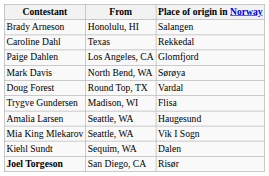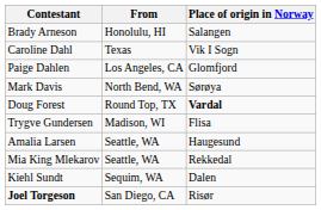 <table class="wikitable sortable">
 <tr>
 <th>Contestant</th>
 <th>From</th>
 <th>Place of origin in <a href='#'>Norway</a></th>
 </tr>
 <tr>
 <td>Brady Arneson</td>
 <td>Honolulu, HI</td>
 <td>Salangen</td>
 </tr>
 <tr>
 <td>Caroline Dahl</td>
 <td>Texas</td>
-<td>Rekkedal</td>
+<td>Vik I Sogn</td>
 </tr>
 <tr>
 <td>Paige Dahlen</td>
 <td>Los Angeles, CA</td>
 <td>Glomfjord</td>
 </tr>
 <tr>
 <td>Mark Davis</td>
 <td>North Bend, WA</td>
 <td>Sørøya</td>
 </tr>
 <tr>
 <td>Doug Forest</td>
 <td>Round Top, TX</td>
-<td>Vardal</td>
+<td><strong>Vardal</strong></td>
 </tr>
 <tr>
 <td>Trygve Gundersen</td>
 <td>Madison, WI</td>
 <td>Flisa</td>
 </tr>
 <tr>
 <td>Amalia Larsen</td>
 <td>Seattle, WA</td>
 <td>Haugesund</td>
 </tr>
 <tr>
 <td>Mia King Mlekarov</td>
 <td>Seattle, WA</td>
-<td>Vik I Sogn</td>
+<td>Rekkedal</td>
 </tr>
 <tr>
 <td>Kiehl Sundt</td>
 <td>Sequim, WA</td>
 <td>Dalen</td>
 </tr>
 <tr>
 <td><strong>Joel Torgeson</strong></td>
 <td>San Diego, CA</td>
 <td>Risør</td>
 </tr>
 </table>
